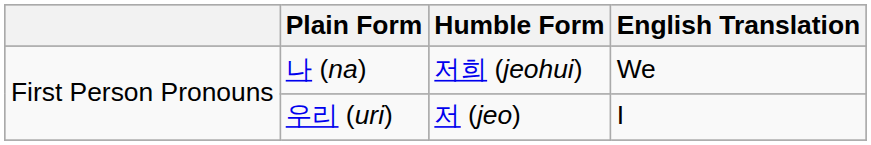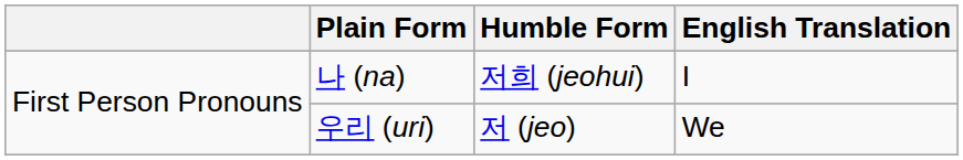 <table class="wikitable">
 <tr>
 <th></th>
 <th>Plain Form</th>
 <th>Humble Form</th>
 <th>English Translation</th>
 </tr>
 <tr>
 <td rowspan="2">First Person Pronouns</td>
 <td><a href='#'>나</a> (<em>na</em>)</td>
 <td><a href='#'>저희</a> (<em>jeohui</em>)</td>
-<td>We</td>
+<td>I</td>
 </tr>
 <tr>
 <td><a href='#'>우리</a> (<em>uri</em>)</td>
 <td><a href='#'>저</a> (<em>jeo</em>)</td>
-<td>I</td>
+<td>We</td>
 </tr>
 </table>
